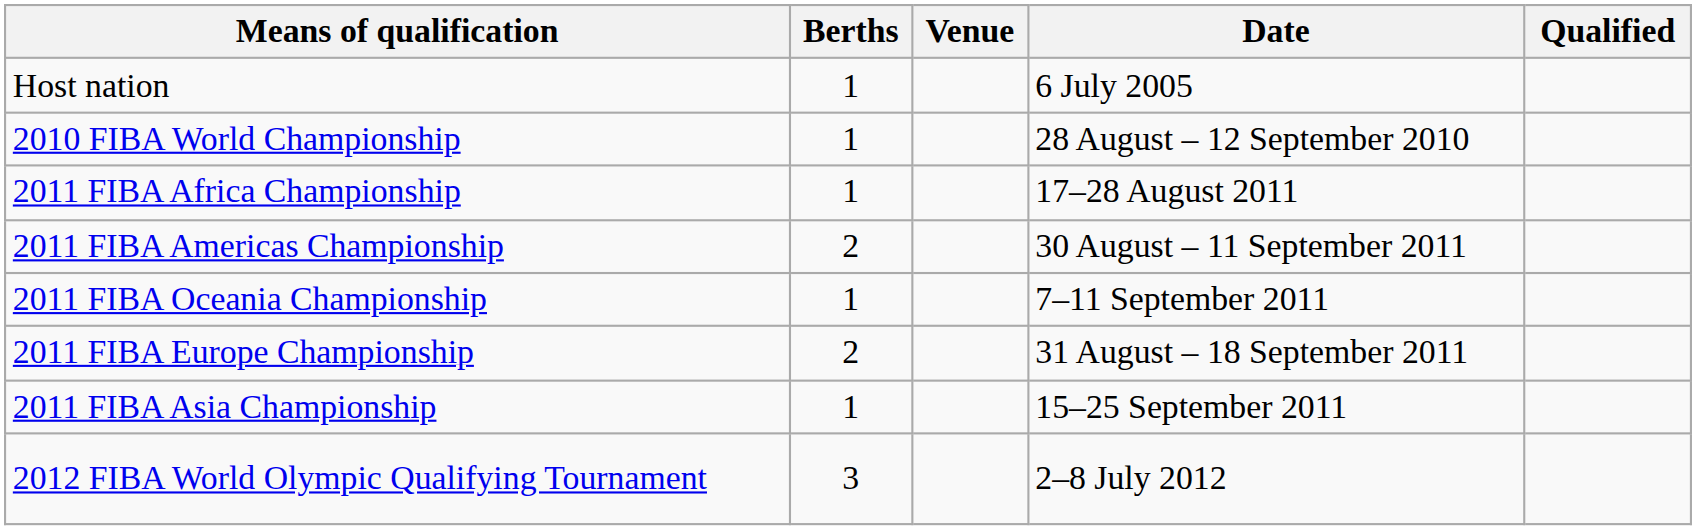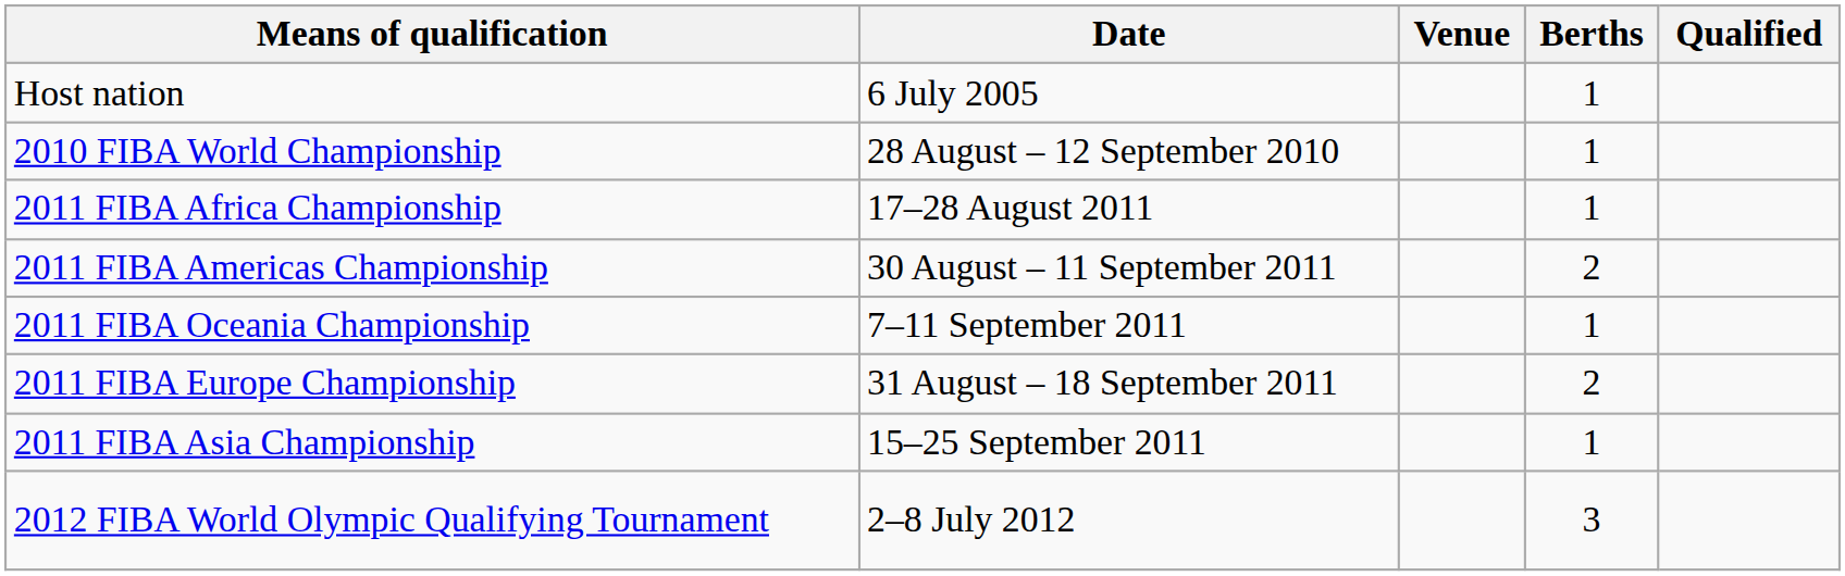 <table class="wikitable" style="width:800px;">
 <tr>
 <th>Means of qualification</th>
+<th>Date</th>
+<th>Venue</th>
 <th>Berths</th>
-<th>Venue</th>
-<th>Date</th>
 <th>Qualified</th>
 </tr>
 <tr>
 <td>Host nation</td>
+<td>6 July 2005</td>
+<td></td>
 <td style="text-align:center;">1</td>
-<td></td>
-<td>6 July 2005</td>
 <td></td>
 </tr>
 <tr>
 <td><a href='#'>2010 FIBA World Championship</a></td>
+<td>28 August – 12 September 2010</td>
+<td></td>
 <td style="text-align:center;">1</td>
-<td></td>
-<td>28 August – 12 September 2010</td>
 <td></td>
 </tr>
 <tr>
 <td><a href='#'>2011 FIBA Africa Championship</a></td>
+<td>17–28 August 2011</td>
+<td></td>
 <td style="text-align:center;">1</td>
-<td></td>
-<td>17–28 August 2011</td>
 <td></td>
 </tr>
 <tr>
 <td><a href='#'>2011 FIBA Americas Championship</a></td>
+<td>30 August – 11 September 2011</td>
+<td></td>
 <td style="text-align:center;">2</td>
-<td></td>
-<td>30 August – 11 September 2011</td>
 <td><br></td>
 </tr>
 <tr>
 <td><a href='#'>2011 FIBA Oceania Championship</a></td>
+<td>7–11 September 2011</td>
+<td></td>
 <td style="text-align:center;">1</td>
-<td></td>
-<td>7–11 September 2011</td>
 <td></td>
 </tr>
 <tr>
 <td><a href='#'>2011 FIBA Europe Championship</a></td>
+<td>31 August – 18 September 2011</td>
+<td></td>
 <td style="text-align:center;">2</td>
-<td></td>
-<td>31 August – 18 September 2011</td>
 <td><br></td>
 </tr>
 <tr>
 <td><a href='#'>2011 FIBA Asia Championship</a></td>
+<td>15–25 September 2011</td>
+<td></td>
 <td style="text-align:center;">1</td>
-<td></td>
-<td>15–25 September 2011</td>
 <td></td>
 </tr>
 <tr>
 <td><a href='#'>2012 FIBA World Olympic Qualifying Tournament</a></td>
+<td>2–8 July 2012</td>
+<td></td>
 <td style="text-align:center;">3</td>
-<td></td>
-<td>2–8 July 2012</td>
 <td><br><br></td>
 </tr>
 </table>
